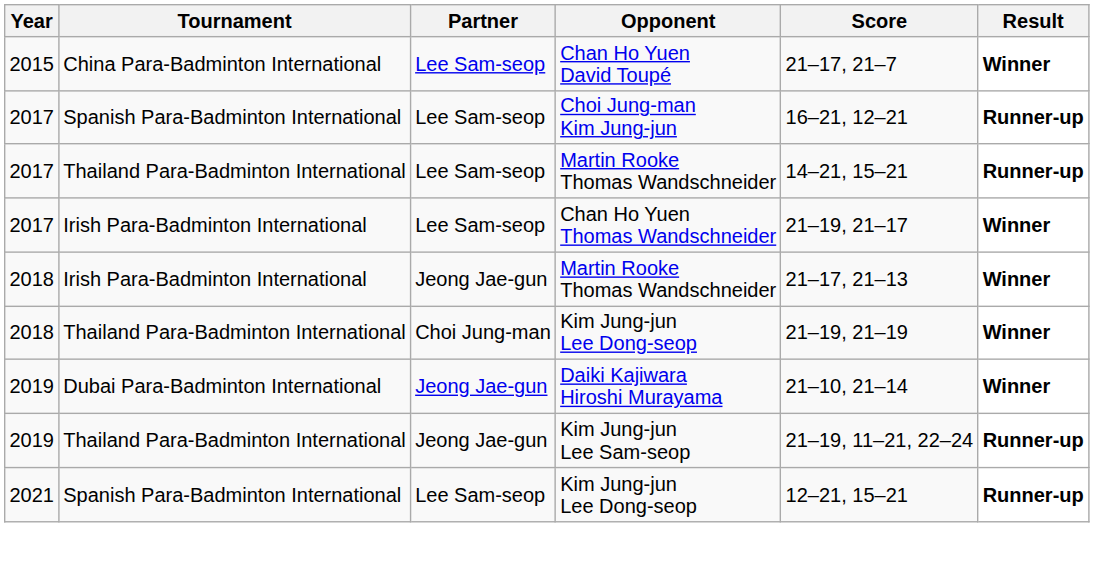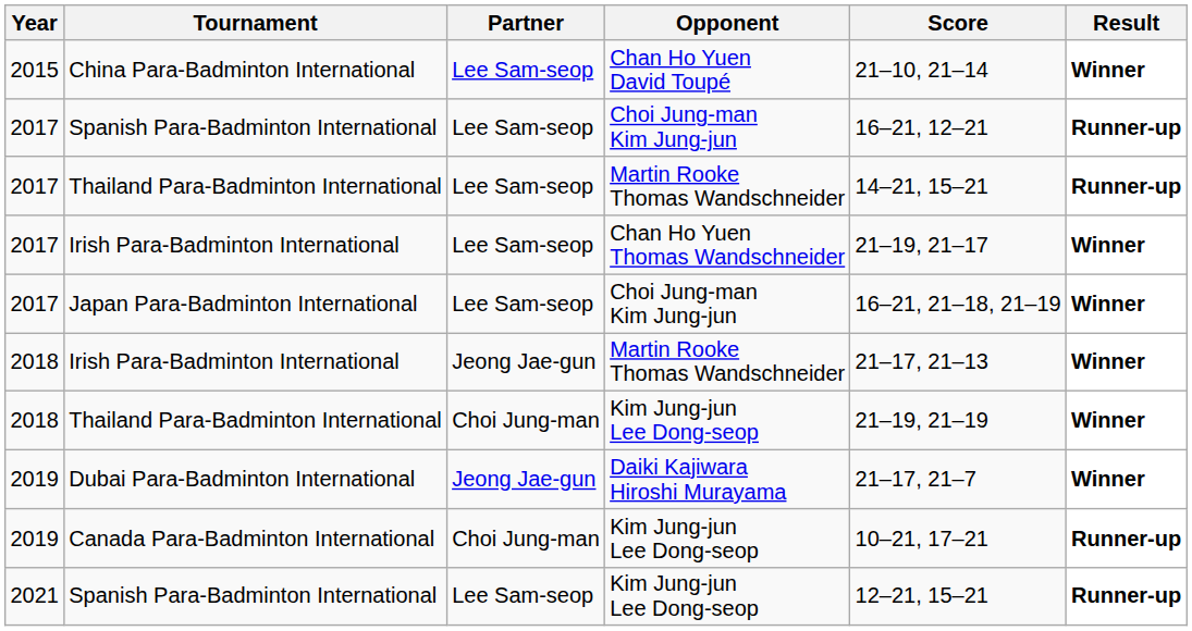 <table class="sortable wikitable" style="font-size: 90%;">
 <tr>
 <th>Year</th>
 <th>Tournament</th>
 <th>Partner</th>
 <th>Opponent</th>
 <th>Score</th>
 <th>Result</th>
 </tr>
 <tr>
 <td align="center">2015</td>
 <td align="left">China Para-Badminton International</td>
 <td> <a href='#'>Lee Sam-seop</a></td>
 <td align="left"> <a href='#'>Chan Ho Yuen</a><br> <a href='#'>David Toupé</a></td>
-<td align="left">21–17, 21–7</td>
+<td align="left">21–10, 21–14</td>
 <td style="text-align:left; background:white"> <strong>Winner</strong></td>
 </tr>
 <tr>
 <td align="center">2017</td>
 <td align="left">Spanish Para-Badminton International</td>
 <td> Lee Sam-seop</td>
 <td align="left"> <a href='#'>Choi Jung-man</a><br> <a href='#'>Kim Jung-jun</a></td>
 <td align="left">16–21, 12–21</td>
 <td style="text-align:left; background:white"> <strong>Runner-up</strong></td>
 </tr>
 <tr>
 <td align="center">2017</td>
 <td align="left">Thailand Para-Badminton International</td>
 <td> Lee Sam-seop</td>
 <td align="left"> <a href='#'>Martin Rooke</a><br> Thomas Wandschneider</td>
 <td align="left">14–21, 15–21</td>
 <td style="text-align:left; background:white"> <strong>Runner-up</strong></td>
 </tr>
 <tr>
 <td align="center">2017</td>
 <td align="left">Irish Para-Badminton International</td>
 <td> Lee Sam-seop</td>
 <td align="left"> Chan Ho Yuen<br> <a href='#'>Thomas Wandschneider</a></td>
 <td align="left">21–19, 21–17</td>
 <td style="text-align:left; background:white"> <strong>Winner</strong></td>
 </tr>
 <tr>
+<td align="center">2017</td>
+<td align="left">Japan Para-Badminton International</td>
+<td> Lee Sam-seop</td>
+<td align="left"> Choi Jung-man<br> Kim Jung-jun</td>
+<td align="left">16–21, 21–18, 21–19</td>
+<td style="text-align:left; background:white"> <strong>Winner</strong></td>
+</tr>
+<tr>
 <td align="center">2018</td>
 <td align="left">Irish Para-Badminton International</td>
 <td> Jeong Jae-gun</td>
 <td align="left"> <a href='#'>Martin Rooke</a><br> Thomas Wandschneider</td>
 <td align="left">21–17, 21–13</td>
 <td style="text-align:left; background:white"> <strong>Winner</strong></td>
 </tr>
 <tr>
 <td align="center">2018</td>
 <td align="left">Thailand Para-Badminton International</td>
 <td> Choi Jung-man</td>
 <td align="left"> Kim Jung-jun<br> <a href='#'>Lee Dong-seop</a></td>
 <td align="left">21–19, 21–19</td>
 <td style="text-align:left; background:white"> <strong>Winner</strong></td>
 </tr>
 <tr>
 <td align="center">2019</td>
 <td align="left">Dubai Para-Badminton International</td>
 <td> <a href='#'>Jeong Jae-gun</a></td>
 <td align="left"> <a href='#'>Daiki Kajiwara</a><br> <a href='#'>Hiroshi Murayama</a></td>
-<td align="left">21–10, 21–14</td>
+<td align="left">21–17, 21–7</td>
 <td style="text-align:left; background:white"> <strong>Winner</strong></td>
 </tr>
 <tr>
 <td align="center">2019</td>
-<td align="left">Thailand Para-Badminton International</td>
-<td> Jeong Jae-gun</td>
-<td align="left"> Kim Jung-jun<br> Lee Sam-seop</td>
-<td align="left">21–19, 11–21, 22–24</td>
+<td align="left">Canada Para-Badminton International</td>
+<td> Choi Jung-man</td>
+<td align="left"> Kim Jung-jun<br> Lee Dong-seop</td>
+<td align="left">10–21, 17–21</td>
 <td style="text-align:left; background:white"> <strong>Runner-up</strong></td>
 </tr>
 <tr>
 <td align="center">2021</td>
 <td align="left">Spanish Para-Badminton International</td>
 <td> Lee Sam-seop</td>
 <td align="left"> Kim Jung-jun<br> Lee Dong-seop</td>
 <td align="left">12–21, 15–21</td>
 <td style="text-align:left; background:white"> <strong>Runner-up</strong></td>
 </tr>
 </table>
